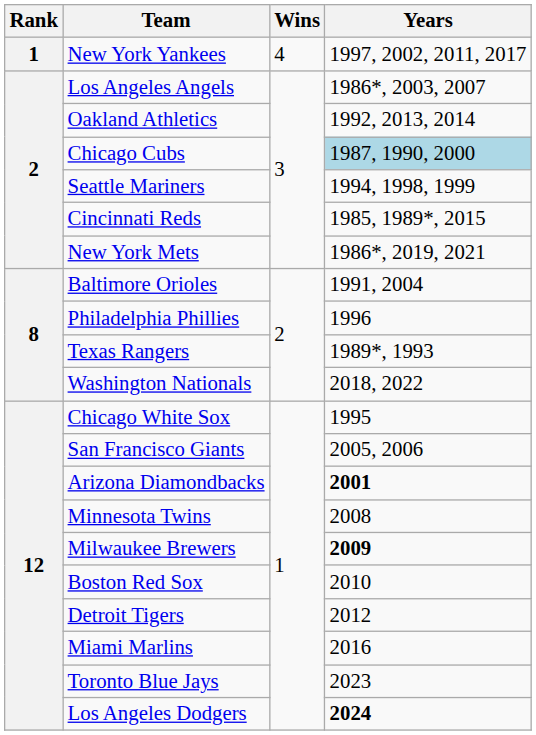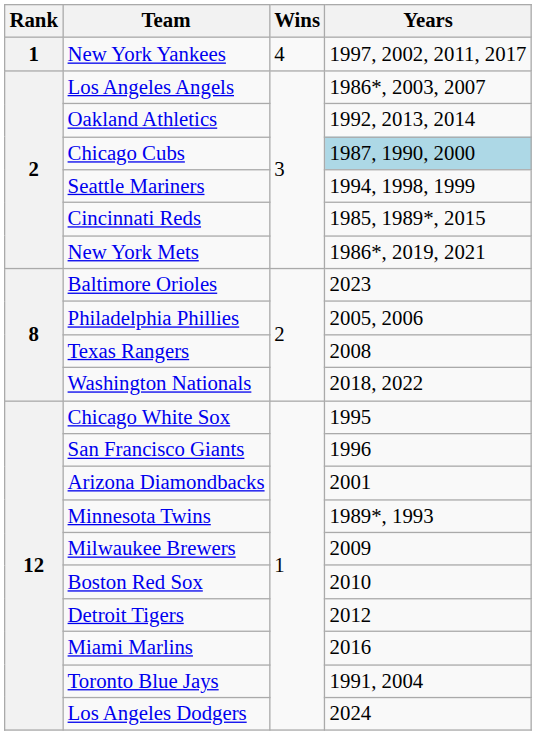 <table class="wikitable sortable plainrowheaders" style="text-align:left">
 <tr>
 <th>Rank</th>
 <th>Team</th>
 <th>Wins</th>
 <th>Years</th>
 </tr>
 <tr>
 <th rowspan=1>1</th>
 <td><a href='#'>New York Yankees</a></td>
 <td>4</td>
 <td>1997, 2002, 2011, 2017</td>
 </tr>
 <tr>
 <th rowspan=6>2</th>
 <td><a href='#'>Los Angeles Angels</a></td>
 <td rowspan="6">3</td>
 <td>1986*, 2003, 2007</td>
 </tr>
 <tr>
 <td><a href='#'>Oakland Athletics</a></td>
 <td>1992, 2013, 2014</td>
 </tr>
 <tr>
 <td><a href='#'>Chicago Cubs</a></td>
 <td style="background: lightblue;">1987, 1990, 2000</td>
 </tr>
 <tr>
 <td><a href='#'>Seattle Mariners</a></td>
 <td>1994, 1998, 1999</td>
 </tr>
 <tr>
 <td><a href='#'>Cincinnati Reds</a></td>
 <td>1985, 1989*, 2015</td>
 </tr>
 <tr>
 <td><a href='#'>New York Mets</a></td>
 <td>1986*, 2019, 2021</td>
 </tr>
 <tr>
 <th rowspan=4>8</th>
 <td><a href='#'>Baltimore Orioles</a></td>
 <td rowspan="4">2</td>
-<td>1991, 2004</td>
+<td>2023</td>
 </tr>
 <tr>
 <td><a href='#'>Philadelphia Phillies</a></td>
-<td>1996</td>
+<td>2005, 2006</td>
 </tr>
 <tr>
 <td><a href='#'>Texas Rangers</a></td>
-<td>1989*, 1993</td>
+<td>2008</td>
 </tr>
 <tr>
 <td><a href='#'>Washington Nationals</a></td>
 <td>2018, 2022</td>
 </tr>
 <tr>
 <th rowspan=11>12</th>
 <td><a href='#'>Chicago White Sox</a></td>
 <td rowspan="11">1</td>
 <td>1995</td>
 </tr>
 <tr>
 <td><a href='#'>San Francisco Giants</a></td>
-<td>2005, 2006</td>
+<td>1996</td>
 </tr>
 <tr>
 <td><a href='#'>Arizona Diamondbacks</a></td>
-<td><strong>2001</strong></td>
+<td>2001</td>
 </tr>
 <tr>
 <td><a href='#'>Minnesota Twins</a></td>
-<td>2008</td>
+<td>1989*, 1993</td>
 </tr>
 <tr>
 <td><a href='#'>Milwaukee Brewers</a></td>
-<td><strong>2009</strong></td>
+<td>2009</td>
 </tr>
 <tr>
 <td><a href='#'>Boston Red Sox</a></td>
 <td>2010</td>
 </tr>
 <tr>
 <td><a href='#'>Detroit Tigers</a></td>
 <td>2012</td>
 </tr>
 <tr>
 <td><a href='#'>Miami Marlins</a></td>
 <td>2016</td>
 </tr>
 <tr>
 <td><a href='#'>Toronto Blue Jays</a></td>
-<td>2023</td>
+<td>1991, 2004</td>
 </tr>
 <tr>
 <td><a href='#'>Los Angeles Dodgers</a></td>
-<td><strong>2024</strong></td>
+<td>2024</td>
 </tr>
 </table>
